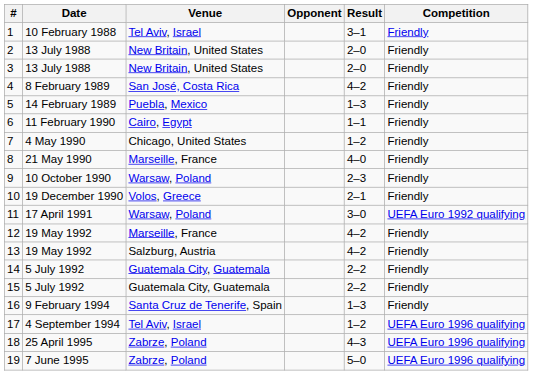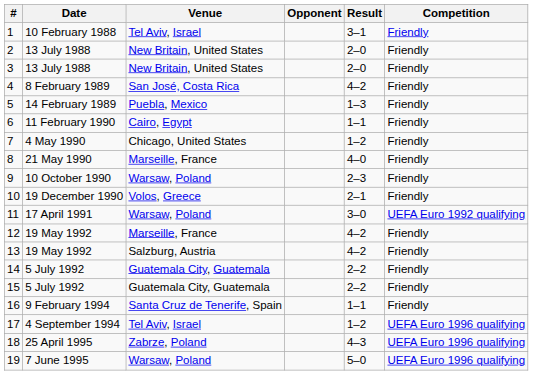 <table class="wikitable" style="font-size:100%" align=center>
 <tr>
 <th>#</th>
 <th>Date</th>
 <th>Venue</th>
 <th>Opponent</th>
 <th>Result</th>
 <th>Competition</th>
 </tr>
 <tr>
 <td>1</td>
 <td>10 February 1988</td>
 <td><a href='#'>Tel Aviv</a>, <a href='#'>Israel</a></td>
 <td></td>
 <td>3–1</td>
 <td><a href='#'>Friendly</a></td>
 </tr>
 <tr>
 <td>2</td>
 <td>13 July 1988</td>
 <td><a href='#'>New Britain</a>, United States</td>
 <td></td>
 <td>2–0</td>
 <td>Friendly</td>
 </tr>
 <tr>
 <td>3</td>
 <td>13 July 1988</td>
 <td><a href='#'>New Britain</a>, United States</td>
 <td></td>
 <td>2–0</td>
 <td>Friendly</td>
 </tr>
 <tr>
 <td>4</td>
 <td>8 February 1989</td>
 <td><a href='#'>San José, Costa Rica</a></td>
 <td></td>
 <td>4–2</td>
 <td>Friendly</td>
 </tr>
 <tr>
 <td>5</td>
 <td>14 February 1989</td>
 <td><a href='#'>Puebla</a>, <a href='#'>Mexico</a></td>
 <td></td>
 <td>1–3</td>
 <td>Friendly</td>
 </tr>
 <tr>
 <td>6</td>
 <td>11 February 1990</td>
 <td><a href='#'>Cairo</a>, <a href='#'>Egypt</a></td>
 <td></td>
 <td>1–1</td>
 <td>Friendly</td>
 </tr>
 <tr>
 <td>7</td>
 <td>4 May 1990</td>
 <td>Chicago, United States</td>
 <td></td>
 <td>1–2</td>
 <td>Friendly</td>
 </tr>
 <tr>
 <td>8</td>
 <td>21 May 1990</td>
 <td><a href='#'>Marseille</a>, France</td>
 <td></td>
 <td>4–0</td>
 <td>Friendly</td>
 </tr>
 <tr>
 <td>9</td>
 <td>10 October 1990</td>
 <td><a href='#'>Warsaw</a>, <a href='#'>Poland</a></td>
 <td></td>
 <td>2–3</td>
 <td>Friendly</td>
 </tr>
 <tr>
 <td>10</td>
 <td>19 December 1990</td>
 <td><a href='#'>Volos</a>, <a href='#'>Greece</a></td>
 <td></td>
 <td>2–1</td>
 <td>Friendly</td>
 </tr>
 <tr>
 <td>11</td>
 <td>17 April 1991</td>
 <td><a href='#'>Warsaw</a>, <a href='#'>Poland</a></td>
 <td></td>
 <td>3–0</td>
 <td><a href='#'>UEFA Euro 1992 qualifying</a></td>
 </tr>
 <tr>
 <td>12</td>
 <td>19 May 1992</td>
 <td><a href='#'>Marseille</a>, France</td>
 <td></td>
 <td>4–2</td>
 <td>Friendly</td>
 </tr>
 <tr>
 <td>13</td>
 <td>19 May 1992</td>
 <td>Salzburg, Austria</td>
 <td></td>
 <td>4–2</td>
 <td>Friendly</td>
 </tr>
 <tr>
 <td>14</td>
 <td>5 July 1992</td>
 <td><a href='#'>Guatemala City</a>, <a href='#'>Guatemala</a></td>
 <td></td>
 <td>2–2</td>
 <td>Friendly</td>
 </tr>
 <tr>
 <td>15</td>
 <td>5 July 1992</td>
 <td>Guatemala City, Guatemala</td>
 <td></td>
 <td>2–2</td>
 <td>Friendly</td>
 </tr>
 <tr>
 <td>16</td>
 <td>9 February 1994</td>
 <td><a href='#'>Santa Cruz de Tenerife</a>, Spain</td>
 <td></td>
-<td>1–3</td>
+<td>1–1</td>
 <td>Friendly</td>
 </tr>
 <tr>
 <td>17</td>
 <td>4 September 1994</td>
 <td><a href='#'>Tel Aviv</a>, <a href='#'>Israel</a></td>
 <td></td>
 <td>1–2</td>
 <td><a href='#'>UEFA Euro 1996 qualifying</a></td>
 </tr>
 <tr>
 <td>18</td>
 <td>25 April 1995</td>
 <td><a href='#'>Zabrze</a>, <a href='#'>Poland</a></td>
 <td></td>
 <td>4–3</td>
 <td><a href='#'>UEFA Euro 1996 qualifying</a></td>
 </tr>
 <tr>
 <td>19</td>
 <td>7 June 1995</td>
-<td><a href='#'>Zabrze</a>, <a href='#'>Poland</a></td>
+<td><a href='#'>Warsaw</a>, <a href='#'>Poland</a></td>
 <td></td>
 <td>5–0</td>
 <td><a href='#'>UEFA Euro 1996 qualifying</a></td>
 </tr>
 </table>
